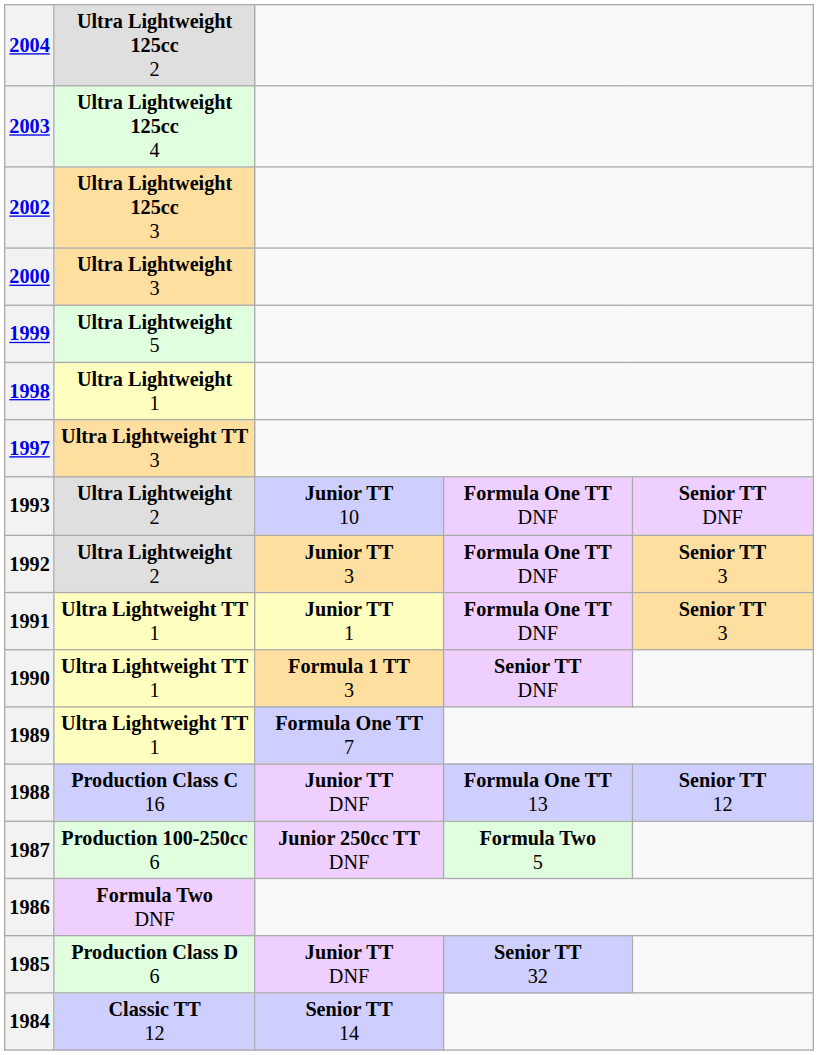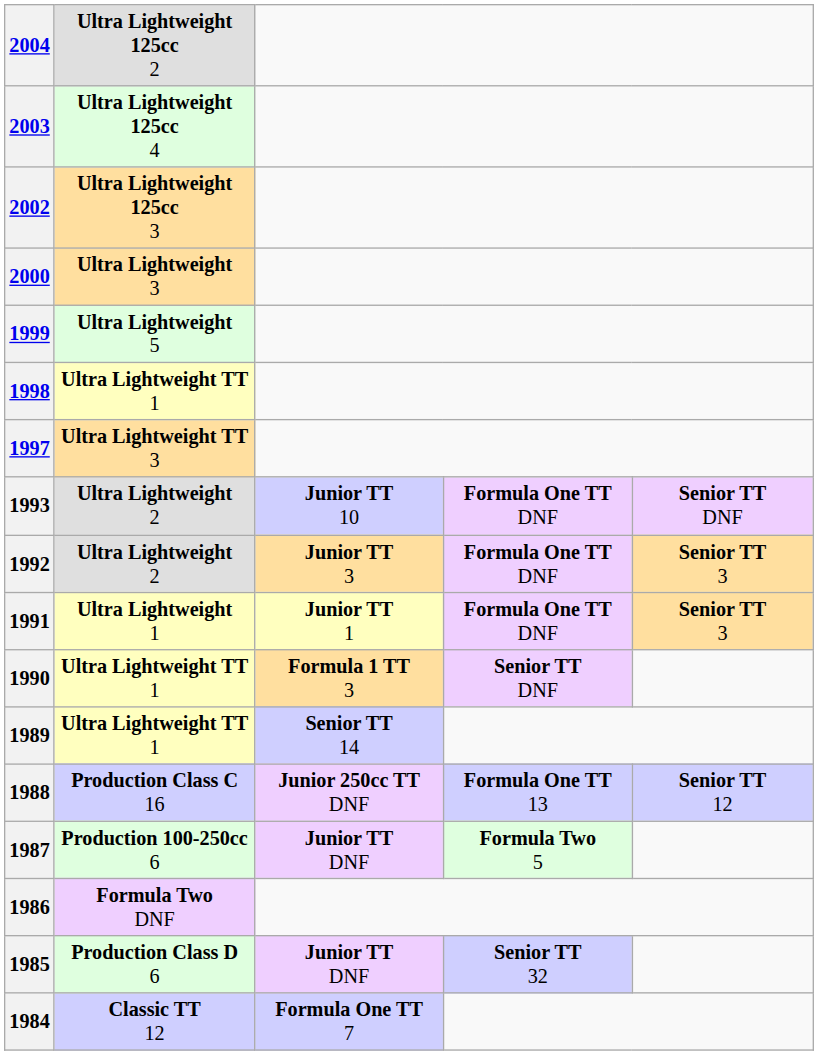 <table class="wikitable" style="font-size: 95%;">
 <tr>
 <th><a href='#'>2004</a></th>
 <td style="text-align:center; background:#dfdfdf; width:140pt;"><strong>Ultra Lightweight 125cc</strong><br>2</td>
 <td colspan=3></td>
 </tr>
 <tr>
 <th><a href='#'>2003</a></th>
 <td style="text-align:center; background:#dfffdf; width:140pt;"><strong>Ultra Lightweight 125cc</strong><br>4</td>
 <td colspan=3></td>
 </tr>
 <tr>
 <th><a href='#'>2002</a></th>
 <td style="text-align:center; background:#ffdf9f; width:140pt;"><strong>Ultra Lightweight 125cc</strong><br>3</td>
 <td colspan=3></td>
 </tr>
 <tr>
 <th><a href='#'>2000</a></th>
 <td style="text-align:center; background:#ffdf9f; width:140pt;"><strong>Ultra Lightweight</strong><br>3</td>
 <td colspan=3></td>
 </tr>
 <tr>
 <th><a href='#'>1999</a></th>
 <td style="text-align:center; background:#dfffdf; width:140pt;"><strong>Ultra Lightweight</strong><br>5</td>
 <td colspan=3></td>
 </tr>
 <tr>
 <th><a href='#'>1998</a></th>
-<td style="text-align:center; background:#ffffbf; width:140pt;"><strong>Ultra Lightweight</strong><br>1</td>
+<td style="text-align:center; background:#ffffbf; width:140pt;"><strong>Ultra Lightweight TT</strong><br>1</td>
 <td colspan=3></td>
 </tr>
 <tr>
 <th><a href='#'>1997</a></th>
 <td style="text-align:center; background:#ffdf9f; width:140pt;"><strong>Ultra Lightweight TT</strong><br>3</td>
 <td colspan=3></td>
 </tr>
 <tr>
 <th>1993</th>
 <td style="text-align:center; background:#dfdfdf; width:140pt;"><strong>Ultra Lightweight</strong><br>2</td>
 <td style="text-align:center; background:#cfcfff; width:140pt;"><strong>Junior TT</strong><br>10</td>
 <td style="text-align:center; background:#efcfff; width:140pt;"><strong>Formula One TT</strong><br>DNF</td>
 <td style="text-align:center; background:#efcfff; width:140pt;"><strong>Senior TT</strong><br>DNF</td>
 </tr>
 <tr>
 <th>1992</th>
 <td style="text-align:center; background:#dfdfdf; width:140pt;"><strong>Ultra Lightweight</strong><br>2</td>
 <td style="text-align:center; background:#ffdf9f; width:140pt;"><strong>Junior TT</strong><br>3</td>
 <td style="text-align:center; background:#efcfff; width:140pt;"><strong>Formula One TT</strong><br>DNF</td>
 <td style="text-align:center; background:#ffdf9f; width:140pt;"><strong>Senior TT</strong><br>3</td>
 </tr>
 <tr>
 <th>1991</th>
-<td style="text-align:center; background:#ffffbf; width:140pt;"><strong>Ultra Lightweight TT</strong><br>1</td>
+<td style="text-align:center; background:#ffffbf; width:140pt;"><strong>Ultra Lightweight</strong><br>1</td>
 <td style="text-align:center; background:#ffffbf; width:140pt;"><strong>Junior TT</strong><br>1</td>
 <td style="text-align:center; background:#efcfff; width:140pt;"><strong>Formula One TT</strong><br>DNF</td>
 <td style="text-align:center; background:#ffdf9f; width:140pt;"><strong>Senior TT</strong><br>3</td>
 </tr>
 <tr>
 <th>1990</th>
 <td style="text-align:center; background:#ffffbf; width:140pt;"><strong>Ultra Lightweight TT</strong><br>1</td>
 <td style="text-align:center; background:#ffdf9f; width:140pt;"><strong>Formula 1 TT</strong><br>3</td>
 <td style="text-align:center; background:#efcfff; width:140pt;"><strong>Senior TT</strong><br>DNF</td>
 <td colspan=2></td>
 </tr>
 <tr>
 <th>1989</th>
 <td style="text-align:center; background:#ffffbf; width:140pt;"><strong>Ultra Lightweight TT</strong><br>1</td>
-<td style="text-align:center; background:#cfcfff; width:140pt;"><strong>Formula One TT</strong><br>7</td>
+<td style="text-align:center; background:#cfcfff; width:140pt;"><strong>Senior TT</strong><br>14</td>
 <td colspan=2></td>
 </tr>
 <tr>
 <th>1988</th>
 <td style="text-align:center; background:#cfcfff; width:140pt;"><strong>Production Class C</strong><br>16</td>
-<td style="text-align:center; background:#efcfff; width:140pt;"><strong>Junior TT</strong><br>DNF</td>
+<td style="text-align:center; background:#efcfff; width:140pt;"><strong>Junior 250cc TT</strong><br>DNF</td>
 <td style="text-align:center; background:#cfcfff; width:140pt;"><strong>Formula One TT</strong><br>13</td>
 <td style="text-align:center; background:#cfcfff; width:140pt;"><strong>Senior TT</strong><br>12</td>
 </tr>
 <tr>
 <th>1987</th>
 <td style="text-align:center; background:#dfffdf; width:140pt;"><strong>Production 100-250cc</strong><br>6</td>
-<td style="text-align:center; background:#efcfff; width:140pt;"><strong>Junior 250cc TT</strong><br>DNF</td>
+<td style="text-align:center; background:#efcfff; width:140pt;"><strong>Junior TT</strong><br>DNF</td>
 <td style="text-align:center; background:#dfffdf; width:140pt;"><strong>Formula Two</strong><br>5</td>
 <td></td>
 </tr>
 <tr>
 <th>1986</th>
 <td style="text-align:center; background:#efcfff; width:140pt;"><strong>Formula Two</strong><br>DNF</td>
 <td colspan=3></td>
 </tr>
 <tr>
 <th>1985</th>
 <td style="text-align:center; background:#dfffdf; width:140pt;"><strong>Production Class D</strong><br>6</td>
 <td style="text-align:center; background:#efcfff; width:140pt;"><strong>Junior TT</strong><br>DNF</td>
 <td style="text-align:center; background:#cfcfff; width:140pt;"><strong>Senior TT</strong><br>32</td>
 <td></td>
 </tr>
 <tr>
 <th>1984</th>
 <td style="text-align:center; background:#cfcfff; width:140pt;"><strong>Classic TT</strong><br>12</td>
-<td style="text-align:center; background:#cfcfff; width:140pt;"><strong>Senior TT</strong><br>14</td>
+<td style="text-align:center; background:#cfcfff; width:140pt;"><strong>Formula One TT</strong><br>7</td>
 <td colspan=2></td>
 </tr>
 </table>
